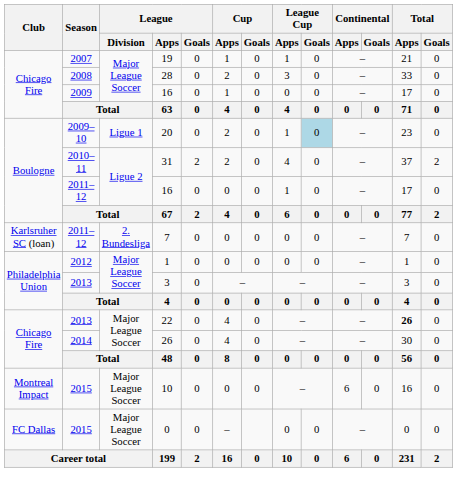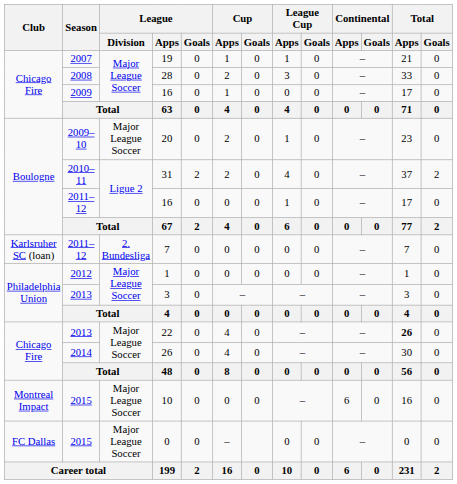 <table class="wikitable" style="text-align:center">
 <tr>
 <th rowspan="2">Club</th>
 <th rowspan="2">Season</th>
 <th colspan="3">League</th>
 <th colspan="2">Cup</th>
 <th colspan="2">League Cup</th>
 <th colspan="2">Continental</th>
 <th colspan="2">Total</th>
 </tr>
 <tr>
 <th>Division</th>
 <th>Apps</th>
 <th>Goals</th>
 <th>Apps</th>
 <th>Goals</th>
 <th>Apps</th>
 <th>Goals</th>
 <th>Apps</th>
 <th>Goals</th>
 <th>Apps</th>
 <th>Goals</th>
 </tr>
 <tr>
 <td rowspan="4"><a href='#'>Chicago Fire</a></td>
 <td><a href='#'>2007</a></td>
 <td rowspan="3"><a href='#'>Major League Soccer</a></td>
 <td>19</td>
 <td>0</td>
 <td>1</td>
 <td>0</td>
 <td>1</td>
 <td>0</td>
 <td colspan="2">–</td>
 <td>21</td>
 <td>0</td>
 </tr>
 <tr>
 <td><a href='#'>2008</a></td>
 <td>28</td>
 <td>0</td>
 <td>2</td>
 <td>0</td>
 <td>3</td>
 <td>0</td>
 <td colspan="2">–</td>
 <td>33</td>
 <td>0</td>
 </tr>
 <tr>
 <td><a href='#'>2009</a></td>
 <td>16</td>
 <td>0</td>
 <td>1</td>
 <td>0</td>
 <td>0</td>
 <td>0</td>
 <td colspan="2">–</td>
 <td>17</td>
 <td>0</td>
 </tr>
 <tr>
 <th colspan="2">Total</th>
 <th>63</th>
 <th>0</th>
 <th>4</th>
 <th>0</th>
 <th>4</th>
 <th>0</th>
 <th>0</th>
 <th>0</th>
 <th>71</th>
 <th>0</th>
 </tr>
 <tr>
 <td rowspan="4"><a href='#'>Boulogne</a></td>
 <td><a href='#'>2009–10</a></td>
-<td><a href='#'>Ligue 1</a></td>
+<td>Major League Soccer</td>
 <td>20</td>
 <td>0</td>
 <td>2</td>
 <td>0</td>
 <td>1</td>
-<td style="background: lightblue;">0</td>
+<td>0</td>
 <td colspan="2">–</td>
 <td>23</td>
 <td>0</td>
 </tr>
 <tr>
 <td><a href='#'>2010–11</a></td>
 <td rowspan="2"><a href='#'>Ligue 2</a></td>
 <td>31</td>
 <td>2</td>
 <td>2</td>
 <td>0</td>
 <td>4</td>
 <td>0</td>
 <td colspan="2">–</td>
 <td>37</td>
 <td>2</td>
 </tr>
 <tr>
 <td><a href='#'>2011–12</a></td>
 <td>16</td>
 <td>0</td>
 <td>0</td>
 <td>0</td>
 <td>1</td>
 <td>0</td>
 <td colspan="2">–</td>
 <td>17</td>
 <td>0</td>
 </tr>
 <tr>
 <th colspan="2">Total</th>
 <th>67</th>
 <th>2</th>
 <th>4</th>
 <th>0</th>
 <th>6</th>
 <th>0</th>
 <th>0</th>
 <th>0</th>
 <th>77</th>
 <th>2</th>
 </tr>
 <tr>
 <td><a href='#'>Karlsruher SC</a> (loan)</td>
 <td><a href='#'>2011–12</a></td>
 <td><a href='#'>2. Bundesliga</a></td>
 <td>7</td>
 <td>0</td>
 <td>0</td>
 <td>0</td>
 <td>0</td>
 <td>0</td>
 <td colspan="2">–</td>
 <td>7</td>
 <td>0</td>
 </tr>
 <tr>
 <td rowspan="3"><a href='#'>Philadelphia Union</a></td>
 <td><a href='#'>2012</a></td>
 <td rowspan="2"><a href='#'>Major League Soccer</a></td>
 <td>1</td>
 <td>0</td>
 <td>0</td>
 <td>0</td>
 <td>0</td>
 <td>0</td>
 <td colspan="2">–</td>
 <td>1</td>
 <td>0</td>
 </tr>
 <tr>
 <td><a href='#'>2013</a></td>
 <td>3</td>
 <td>0</td>
 <td colspan="2">–</td>
 <td colspan="2">–</td>
 <td colspan="2">–</td>
 <td>3</td>
 <td>0</td>
 </tr>
 <tr>
 <th colspan="2">Total</th>
 <th>4</th>
 <th>0</th>
 <th>0</th>
 <th>0</th>
 <th>0</th>
 <th>0</th>
 <th>0</th>
 <th>0</th>
 <th>4</th>
 <th>0</th>
 </tr>
 <tr>
 <td rowspan="3"><a href='#'>Chicago Fire</a></td>
 <td><a href='#'>2013</a></td>
 <td rowspan="2">Major League Soccer</td>
 <td>22</td>
 <td>0</td>
 <td>4</td>
 <td>0</td>
 <td colspan="2">–</td>
 <td colspan="2">–</td>
 <td><strong>26</strong></td>
 <td>0</td>
 </tr>
 <tr>
 <td><a href='#'>2014</a></td>
 <td>26</td>
 <td>0</td>
 <td>4</td>
 <td>0</td>
 <td colspan="2">–</td>
 <td colspan="2">–</td>
 <td>30</td>
 <td>0</td>
 </tr>
 <tr>
 <th colspan="2">Total</th>
 <th>48</th>
 <th>0</th>
 <th>8</th>
 <th>0</th>
 <th>0</th>
 <th>0</th>
 <th>0</th>
 <th>0</th>
 <th>56</th>
 <th>0</th>
 </tr>
 <tr>
 <td><a href='#'>Montreal Impact</a></td>
 <td><a href='#'>2015</a></td>
 <td>Major League Soccer</td>
 <td>10</td>
 <td>0</td>
 <td>0</td>
 <td>0</td>
 <td colspan="2">–</td>
 <td>6</td>
 <td>0</td>
 <td>16</td>
 <td>0</td>
 </tr>
 <tr>
 <td><a href='#'>FC Dallas</a></td>
 <td><a href='#'>2015</a></td>
 <td>Major League Soccer</td>
 <td>0</td>
 <td>0</td>
 <td 0colspan="2">–</td>
 <td></td>
 <td>0</td>
 <td>0</td>
 <td colspan="2">–</td>
 <td>0</td>
 <td>0</td>
 </tr>
 <tr>
 <th colspan="3">Career total</th>
 <th>199</th>
 <th>2</th>
 <th>16</th>
 <th>0</th>
 <th>10</th>
 <th>0</th>
 <th>6</th>
 <th>0</th>
 <th>231</th>
 <th>2</th>
 </tr>
 </table>
